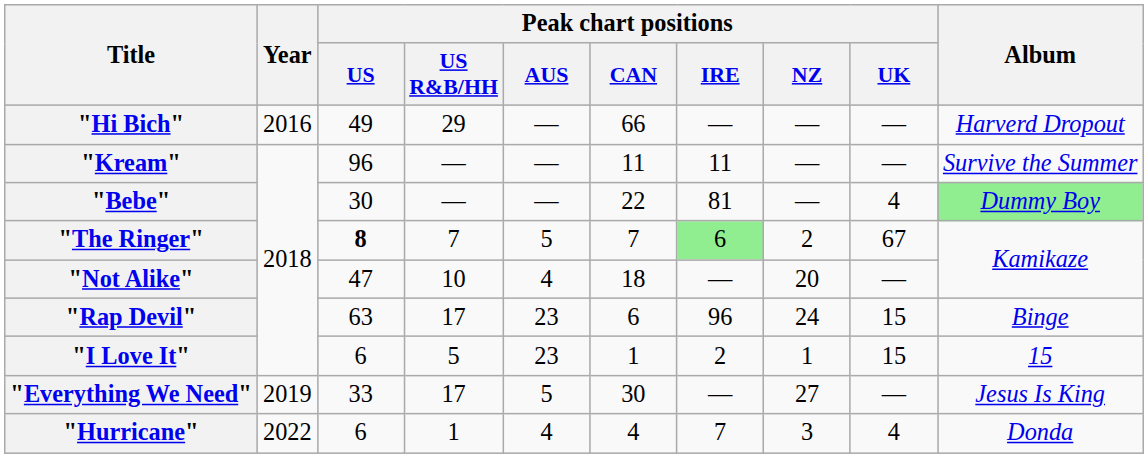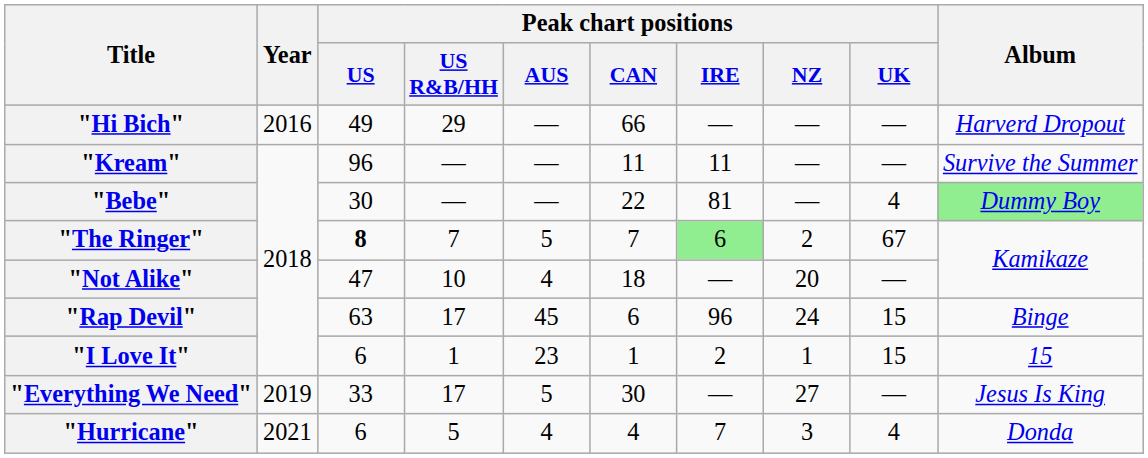 <table class="wikitable plainrowheaders" style="text-align:center;">
 <tr>
 <th rowspan="2">Title</th>
 <th rowspan="2">Year</th>
 <th colspan="7">Peak chart positions</th>
 <th rowspan="2">Album</th>
 </tr>
 <tr>
 <th scope="col" style="width:3.5em;font-size:90%;"><a href='#'>US</a></th>
 <th scope="col" style="width:3.5em;font-size:90%;"><a href='#'>US<br>R&B/HH</a></th>
 <th scope="col" style="width:3.5em;font-size:90%;"><a href='#'>AUS</a></th>
 <th scope="col" style="width:3.5em;font-size:90%;"><a href='#'>CAN</a></th>
 <th scope="col" style="width:3.5em;font-size:90%;"><a href='#'>IRE</a></th>
 <th scope="col" style="width:3.5em;font-size:90%;"><a href='#'>NZ</a></th>
 <th scope="col" style="width:3.5em;font-size:90%;"><a href='#'>UK</a></th>
 </tr>
 <tr>
 <th scope="row">"<a href='#'>Hi Bich</a>"<br></th>
 <td>2016</td>
 <td>49</td>
 <td>29</td>
 <td>—</td>
 <td>66</td>
 <td>—</td>
 <td>—</td>
 <td>—</td>
 <td><em><a href='#'>Harverd Dropout</a></em></td>
 </tr>
 <tr>
 <th scope="row">"<a href='#'>Kream</a>"<br></th>
 <td rowspan="6">2018</td>
 <td>96</td>
 <td>—</td>
 <td>—</td>
 <td>11</td>
 <td>11</td>
 <td>—</td>
 <td>—</td>
 <td><em><a href='#'>Survive the Summer</a></em></td>
 </tr>
 <tr>
 <th scope="row">"<a href='#'>Bebe</a>"<br></th>
 <td>30</td>
 <td>—</td>
 <td>—</td>
 <td>22</td>
 <td>81</td>
 <td>—</td>
 <td>4</td>
 <td style="background: lightgreen;"><em><a href='#'>Dummy Boy</a></em></td>
 </tr>
 <tr>
 <th scope="row">"<a href='#'>The Ringer</a>"<br></th>
 <td><strong>8</strong></td>
 <td>7</td>
 <td>5</td>
 <td>7</td>
 <td style="background: lightgreen;">6</td>
 <td>2</td>
 <td>67</td>
 <td rowspan="2"><em><a href='#'>Kamikaze</a></em></td>
 </tr>
 <tr>
 <th scope="row">"<a href='#'>Not Alike</a>"<br></th>
 <td>47</td>
 <td>10</td>
 <td>4</td>
 <td>18</td>
 <td>—</td>
 <td>20</td>
 <td>—</td>
 </tr>
 <tr>
 <th scope="row">"<a href='#'>Rap Devil</a>"<br></th>
 <td>63</td>
 <td>17</td>
-<td>23</td>
+<td>45</td>
 <td>6</td>
 <td>96</td>
 <td>24</td>
 <td>15</td>
 <td><em><a href='#'>Binge</a></em></td>
 </tr>
 <tr>
 <th scope="row">"<a href='#'>I Love It</a>"<br></th>
 <td>6</td>
-<td>5</td>
+<td>1</td>
 <td>23</td>
 <td>1</td>
 <td>2</td>
 <td>1</td>
 <td>15</td>
 <td><em><a href='#'>15</a></em></td>
 </tr>
 <tr>
 <th scope="row">"<a href='#'>Everything We Need</a>"<br></th>
 <td>2019</td>
 <td>33</td>
 <td>17</td>
 <td>5</td>
 <td>30</td>
 <td>—</td>
 <td>27</td>
 <td>—</td>
 <td><em><a href='#'>Jesus Is King</a></em></td>
 </tr>
 <tr>
 <th scope="row">"<a href='#'>Hurricane</a>"<br></th>
-<td>2022</td>
+<td>2021</td>
 <td>6</td>
-<td>1</td>
+<td>5</td>
 <td>4</td>
 <td>4</td>
 <td>7</td>
 <td>3</td>
 <td>4</td>
 <td><em><a href='#'>Donda</a></em></td>
 </tr>
 </table>
